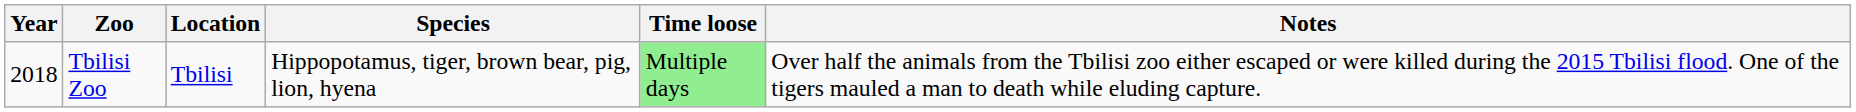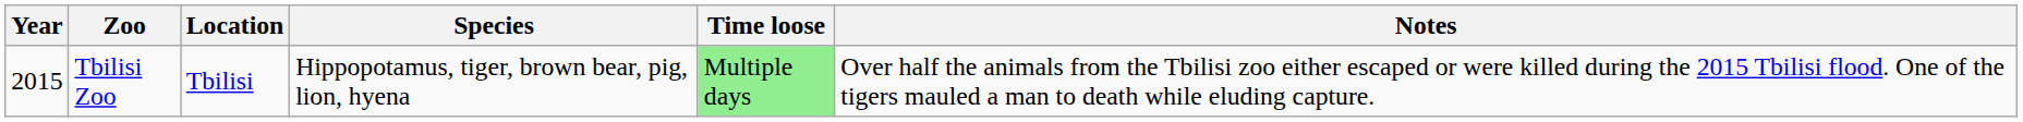 <table class="wikitable sortable">
 <tr>
 <th data-sort-type="number">Year</th>
 <th>Zoo</th>
 <th>Location</th>
 <th>Species</th>
 <th>Time loose</th>
 <th>Notes</th>
 </tr>
 <tr>
-<td>2018</td>
+<td>2015</td>
 <td><a href='#'>Tbilisi Zoo</a></td>
 <td><a href='#'>Tbilisi</a></td>
 <td>Hippopotamus, tiger, brown bear, pig, lion, hyena</td>
 <td style="background: lightgreen;">Multiple days</td>
 <td>Over half the animals from the Tbilisi zoo either escaped or were killed during the <a href='#'>2015 Tbilisi flood</a>. One of the tigers mauled a man to death while eluding capture.</td>
 </tr>
 </table>
